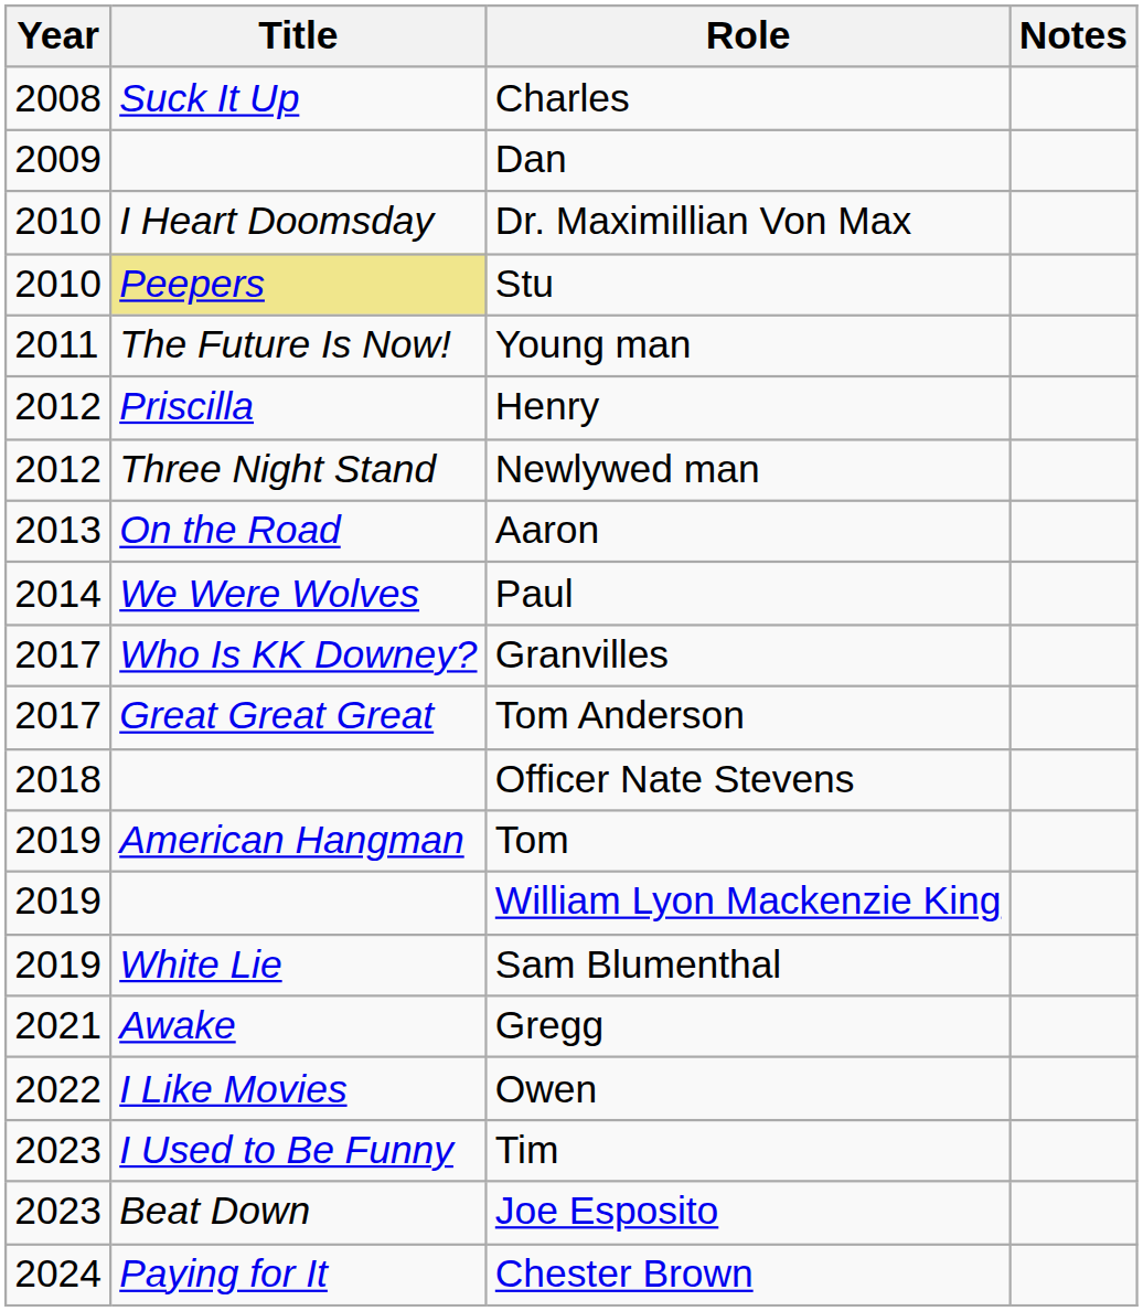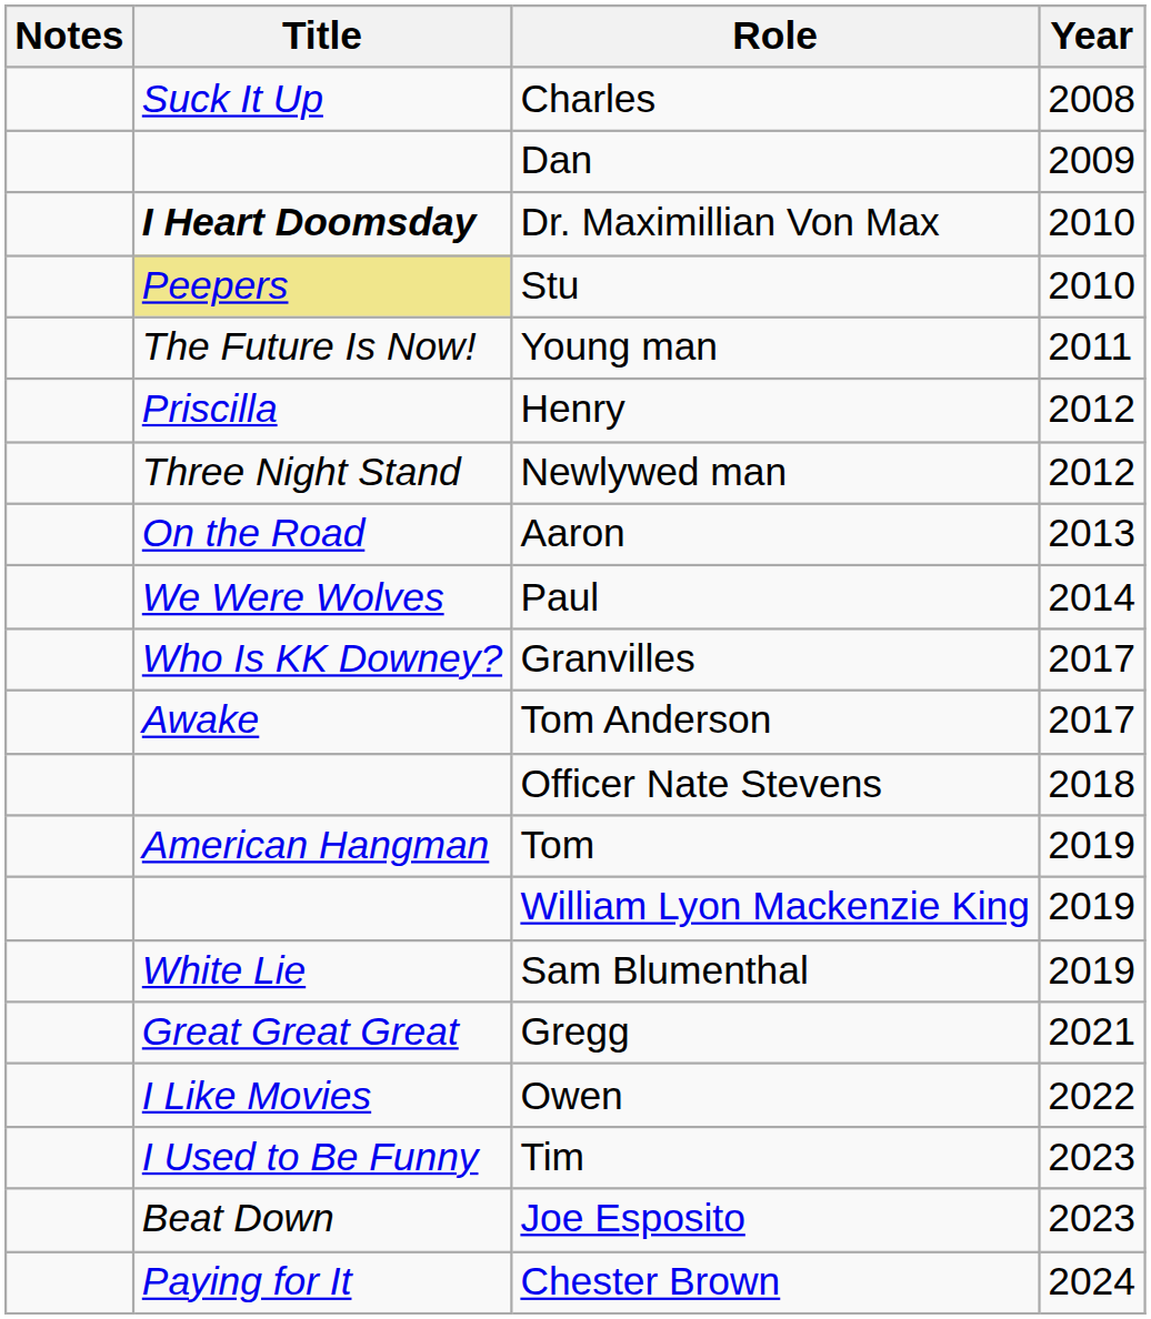 <table class="wikitable sortable">
 <tr>
-<th>Year</th>
+<th class="unsortable">Notes</th>
 <th>Title</th>
 <th>Role</th>
-<th class="unsortable">Notes</th>
+<th>Year</th>
 </tr>
 <tr>
-<td>2008</td>
+<td></td>
 <td><em><a href='#'>Suck It Up</a></em></td>
 <td>Charles</td>
-<td></td>
+<td>2008</td>
 </tr>
 <tr>
-<td>2009</td>
+<td></td>
 <td><em></em></td>
 <td>Dan</td>
-<td></td>
+<td>2009</td>
 </tr>
 <tr>
+<td></td>
+<td><strong><em>I Heart Doomsday</em></strong></td>
+<td>Dr. Maximillian Von Max</td>
 <td>2010</td>
-<td><em>I Heart Doomsday</em></td>
-<td>Dr. Maximillian Von Max</td>
-<td></td>
 </tr>
 <tr>
-<td>2010</td>
+<td></td>
 <td style="background: khaki;"><em><a href='#'>Peepers</a></em></td>
 <td>Stu</td>
-<td></td>
+<td>2010</td>
 </tr>
 <tr>
-<td>2011</td>
+<td></td>
 <td><em>The Future Is Now!</em></td>
 <td>Young man</td>
-<td></td>
+<td>2011</td>
 </tr>
 <tr>
-<td>2012</td>
+<td></td>
 <td><em><a href='#'>Priscilla</a></em></td>
 <td>Henry</td>
-<td></td>
+<td>2012</td>
 </tr>
 <tr>
-<td>2012</td>
+<td></td>
 <td><em>Three Night Stand</em></td>
 <td>Newlywed man</td>
-<td></td>
+<td>2012</td>
 </tr>
 <tr>
-<td>2013</td>
+<td></td>
 <td><em><a href='#'>On the Road</a></em></td>
 <td>Aaron</td>
-<td></td>
+<td>2013</td>
 </tr>
 <tr>
-<td>2014</td>
+<td></td>
 <td><em><a href='#'>We Were Wolves</a></em></td>
 <td>Paul</td>
-<td></td>
+<td>2014</td>
 </tr>
 <tr>
-<td>2017</td>
+<td></td>
 <td><em><a href='#'>Who Is KK Downey?</a></em></td>
 <td>Granvilles</td>
-<td></td>
+<td>2017</td>
 </tr>
 <tr>
+<td></td>
+<td><em><a href='#'>Awake</a></em></td>
+<td>Tom Anderson</td>
 <td>2017</td>
-<td><em><a href='#'>Great Great Great</a></em></td>
-<td>Tom Anderson</td>
-<td></td>
 </tr>
 <tr>
-<td>2018</td>
+<td></td>
 <td><em></em></td>
 <td>Officer Nate Stevens</td>
-<td></td>
+<td>2018</td>
 </tr>
 <tr>
-<td>2019</td>
+<td></td>
 <td><em><a href='#'>American Hangman</a></em></td>
 <td>Tom</td>
-<td></td>
+<td>2019</td>
 </tr>
 <tr>
-<td>2019</td>
+<td></td>
 <td><em></em></td>
 <td><a href='#'>William Lyon Mackenzie King</a></td>
-<td></td>
+<td>2019</td>
 </tr>
 <tr>
-<td>2019</td>
+<td></td>
 <td><em><a href='#'>White Lie</a></em></td>
 <td>Sam Blumenthal</td>
-<td></td>
+<td>2019</td>
 </tr>
 <tr>
+<td></td>
+<td><em><a href='#'>Great Great Great</a></em></td>
+<td>Gregg</td>
 <td>2021</td>
-<td><em><a href='#'>Awake</a></em></td>
-<td>Gregg</td>
-<td></td>
 </tr>
 <tr>
-<td>2022</td>
+<td></td>
 <td><em><a href='#'>I Like Movies</a></em></td>
 <td>Owen</td>
-<td></td>
+<td>2022</td>
 </tr>
 <tr>
-<td>2023</td>
+<td></td>
 <td><em><a href='#'>I Used to Be Funny</a></em></td>
 <td>Tim</td>
-<td></td>
+<td>2023</td>
 </tr>
 <tr>
-<td>2023</td>
+<td></td>
 <td><em>Beat Down</em></td>
 <td><a href='#'>Joe Esposito</a></td>
-<td></td>
+<td>2023</td>
 </tr>
 <tr>
-<td>2024</td>
+<td></td>
 <td><em><a href='#'>Paying for It</a></em></td>
 <td><a href='#'>Chester Brown</a></td>
-<td></td>
+<td>2024</td>
 </tr>
 </table>
